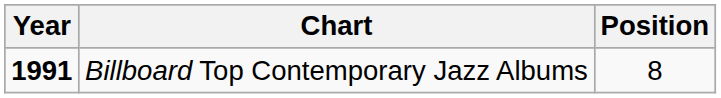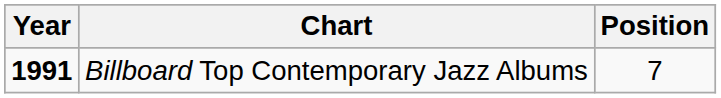 <table class="wikitable">
 <tr>
 <th>Year</th>
 <th>Chart</th>
 <th>Position</th>
 </tr>
 <tr>
 <td><strong>1991</strong></td>
 <td><em>Billboard</em> Top Contemporary Jazz Albums</td>
-<td align="center">8</td>
+<td align="center">7</td>
 </tr>
 </table>
